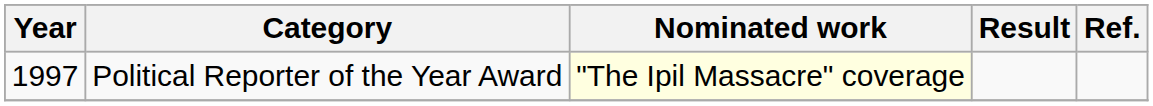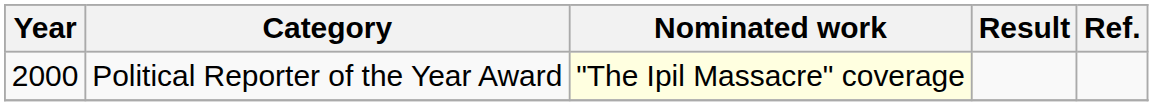 <table class="wikitable plainrowheaders sortable">
 <tr>
 <th>Year</th>
 <th>Category</th>
 <th>Nominated work</th>
 <th>Result</th>
 <th>Ref.</th>
 </tr>
 <tr>
-<td>1997</td>
+<td>2000</td>
 <td>Political Reporter of the Year Award</td>
 <td style="background: lightyellow;">"The Ipil Massacre" coverage</td>
 <td></td>
 <td></td>
 </tr>
 <tr>
 </tr>
 </table>
